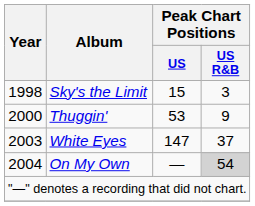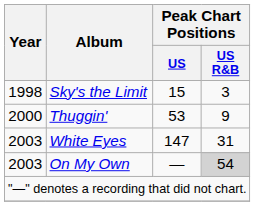 <table class="wikitable" style="text-align:center;">
 <tr>
 <th rowspan="2">Year</th>
 <th rowspan="2">Album</th>
 <th colspan="3">Peak Chart Positions</th>
 </tr>
 <tr style="font-size:smaller;">
 <th width="45"><a href='#'>US</a><br></th>
 <th width="45"><a href='#'>US R&B</a><br></th>
 </tr>
 <tr>
 <td>1998</td>
 <td align="left"><em><a href='#'>Sky's the Limit</a></em></td>
 <td>15</td>
 <td>3</td>
 </tr>
 <tr>
 <td>2000</td>
 <td align="left"><em><a href='#'>Thuggin'</a></em></td>
 <td>53</td>
 <td>9</td>
 </tr>
 <tr>
 <td>2003</td>
 <td align="left"><em><a href='#'>White Eyes</a></em></td>
 <td>147</td>
-<td>37</td>
+<td>31</td>
 </tr>
 <tr>
-<td>2004</td>
+<td>2003</td>
 <td align="left"><em><a href='#'>On My Own</a></em></td>
 <td>—</td>
 <td style="background: lightgrey;">54</td>
 </tr>
 <tr>
 <td align="center" colspan="6"><small>"—" denotes a recording that did not chart.</small></td>
 </tr>
 <tr>
 </tr>
 </table>
